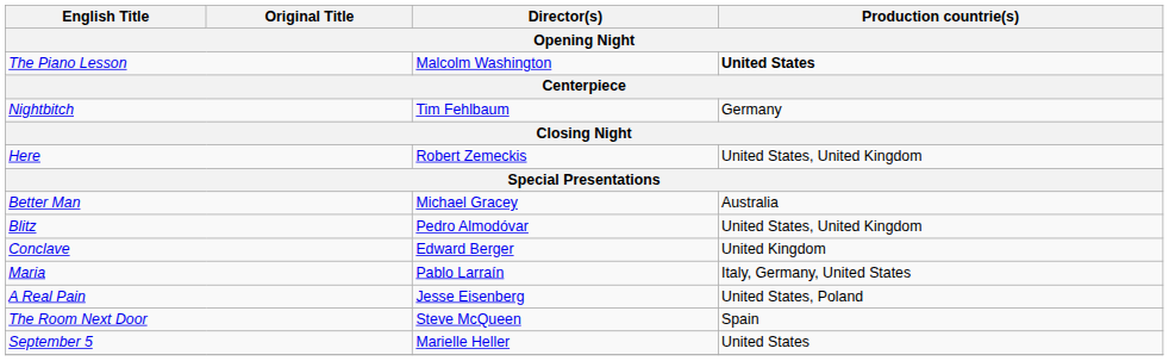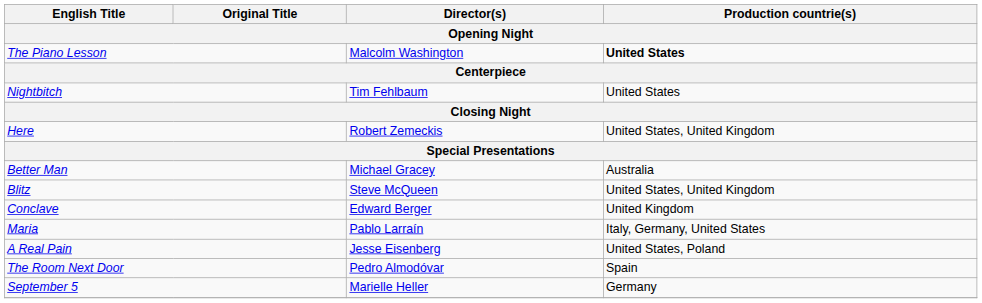 <table class="wikitable" style="width:100%; margin-bottom:4px">
 <tr>
 <th>English Title</th>
 <th>Original Title</th>
 <th>Director(s)</th>
 <th>Production countrie(s)</th>
 </tr>
 <tr>
 <th colspan="4">Opening Night</th>
 </tr>
 <tr>
 <td colspan="2"><em><a href='#'>The Piano Lesson</a></em></td>
 <td><a href='#'>Malcolm Washington</a></td>
 <td><strong>United States</strong></td>
 </tr>
 <tr>
 <th colspan="4">Centerpiece</th>
 </tr>
 <tr>
 <td colspan="2"><em><a href='#'>Nightbitch</a></em></td>
 <td><a href='#'>Tim Fehlbaum</a></td>
-<td>Germany</td>
+<td>United States</td>
 </tr>
 <tr>
 <th colspan="4">Closing Night</th>
 </tr>
 <tr>
 <td colspan="2"><em><a href='#'>Here</a></em></td>
 <td><a href='#'>Robert Zemeckis</a></td>
 <td>United States, United Kingdom</td>
 </tr>
 <tr>
 <th colspan="4">Special Presentations</th>
 </tr>
 <tr>
 <td colspan="2"><em><a href='#'>Better Man</a></em></td>
 <td><a href='#'>Michael Gracey</a></td>
 <td>Australia</td>
 </tr>
 <tr>
 <td colspan="2"><em><a href='#'>Blitz</a></em></td>
-<td><a href='#'>Pedro Almodóvar</a></td>
+<td><a href='#'>Steve McQueen</a></td>
 <td>United States, United Kingdom</td>
 </tr>
 <tr>
 <td colspan="2"><em><a href='#'>Conclave</a></em></td>
 <td><a href='#'>Edward Berger</a></td>
 <td>United Kingdom</td>
 </tr>
 <tr>
 <td colspan="2"><em><a href='#'>Maria</a></em></td>
 <td><a href='#'>Pablo Larraín</a></td>
 <td>Italy, Germany, United States</td>
 </tr>
 <tr>
 <td colspan="2"><em><a href='#'>A Real Pain</a></em></td>
 <td><a href='#'>Jesse Eisenberg</a></td>
 <td>United States, Poland</td>
 </tr>
 <tr>
 <td colspan="2"><em><a href='#'>The Room Next Door</a></em></td>
-<td><a href='#'>Steve McQueen</a></td>
+<td><a href='#'>Pedro Almodóvar</a></td>
 <td>Spain</td>
 </tr>
 <tr>
 <td colspan="2"><em><a href='#'>September 5</a></em></td>
 <td><a href='#'>Marielle Heller</a></td>
-<td>United States</td>
+<td>Germany</td>
 </tr>
 <tr>
 </tr>
 </table>
